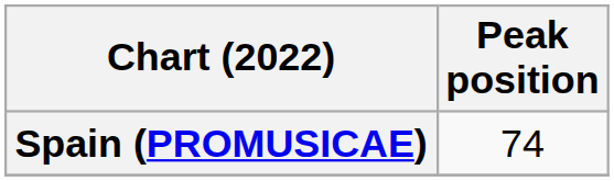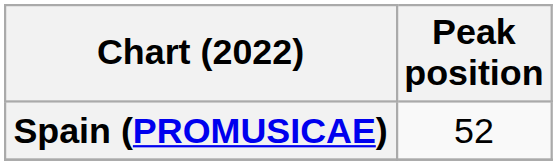 <table class="wikitable plainrowheaders" style="text-align:center">
 <tr>
 <th scope="col">Chart (2022)</th>
 <th scope="col">Peak<br> position</th>
 </tr>
 <tr>
 <th scope="row">Spain (<a href='#'>PROMUSICAE</a>)</th>
-<td>74</td>
+<td>52</td>
 </tr>
 <tr>
 </tr>
 </table>
